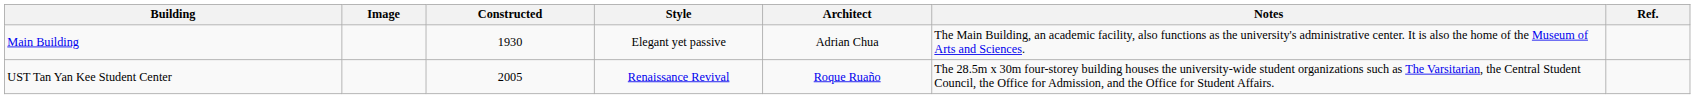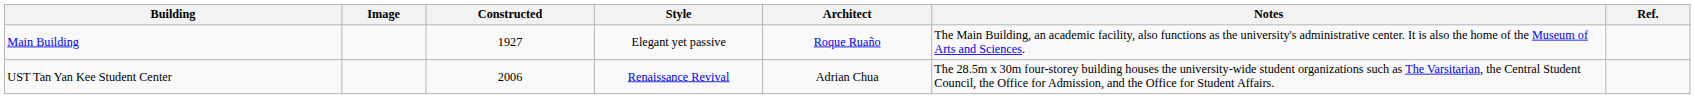 <table class="wikitable sortable" width='100%' style="font-size: 90%; text-align:center;">
 <tr>
 <th width=20%>Building</th>
 <th width=5% class="unsortable">Image</th>
 <th width=10%>Constructed</th>
 <th width=10%>Style</th>
 <th width=10% class="unsortable">Architect</th>
 <th width=auto class="unsortable">Notes</th>
 <th width=5% class="unsortable">Ref.</th>
 </tr>
 <tr>
 <td align=left><a href='#'>Main Building</a></td>
 <td></td>
-<td>1930</td>
+<td>1927</td>
 <td>Elegant yet passive</td>
-<td>Adrian Chua</td>
+<td><a href='#'>Roque Ruaño</a></td>
 <td align=left>The Main Building, an academic facility, also functions as the university's administrative center. It is also the home of the <a href='#'>Museum of Arts and Sciences</a>.</td>
 <td></td>
 </tr>
 <tr>
 <td align=left>UST Tan Yan Kee Student Center</td>
 <td></td>
-<td>2005</td>
+<td>2006</td>
 <td><a href='#'>Renaissance Revival</a></td>
-<td><a href='#'>Roque Ruaño</a></td>
+<td>Adrian Chua</td>
 <td align=left>The 28.5m x 30m four-storey building houses the university-wide student organizations such as <a href='#'>The Varsitarian</a>, the Central Student Council, the Office for Admission, and the Office for Student Affairs.</td>
 <td></td>
 </tr>
 </table>
